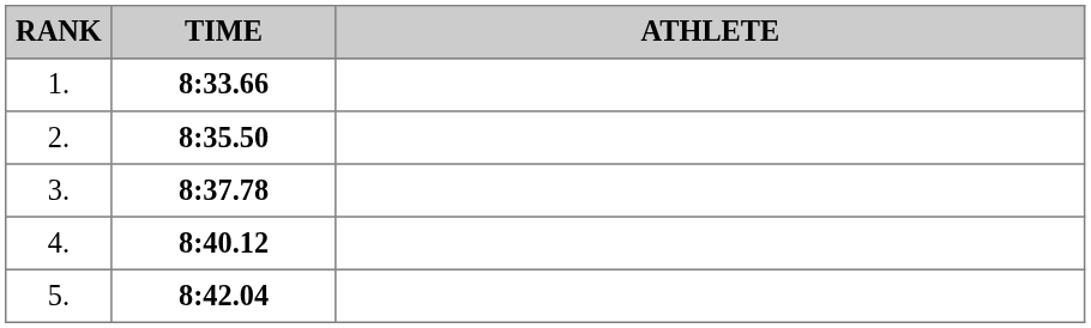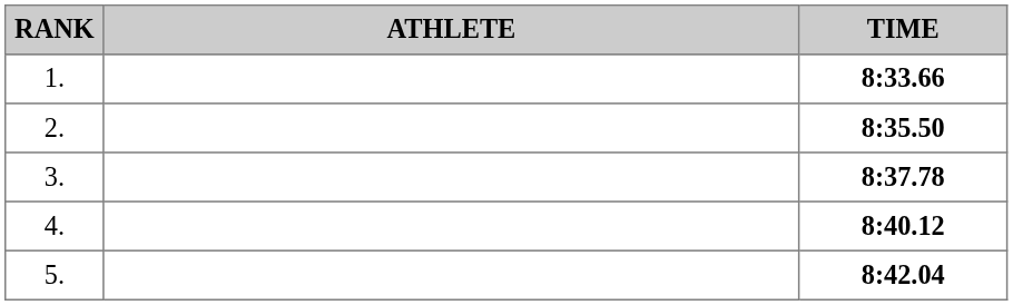 <table border="1" cellspacing="2" cellpadding="5" style="border-collapse: collapse; font-size: 100%;">
 <tr bgcolor="cccccc">
 <th>RANK</th>
+<th align="center" style="width: 25em">ATHLETE</th>
 <th align="center" style="width: 7em">TIME</th>
-<th align="center" style="width: 25em">ATHLETE</th>
 </tr>
 <tr>
 <td align="center">1.</td>
+<td></td>
 <td align="center"><strong>8:33.66</strong></td>
-<td></td>
 </tr>
 <tr>
 <td align="center">2.</td>
+<td></td>
 <td align="center"><strong>8:35.50</strong></td>
-<td></td>
 </tr>
 <tr>
 <td align="center">3.</td>
+<td></td>
 <td align="center"><strong>8:37.78</strong></td>
-<td></td>
 </tr>
 <tr>
 <td align="center">4.</td>
+<td></td>
 <td align="center"><strong>8:40.12</strong></td>
-<td></td>
 </tr>
 <tr>
 <td align="center">5.</td>
+<td></td>
 <td align="center"><strong>8:42.04</strong></td>
-<td></td>
 </tr>
 </table>
